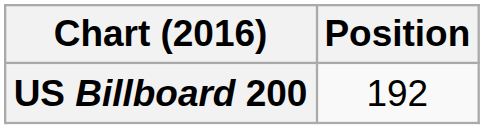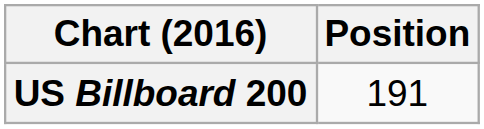 <table class="wikitable plainrowheaders" style="text-align:center">
 <tr>
 <th scope="col">Chart (2016)</th>
 <th scope="col">Position</th>
 </tr>
 <tr>
 <th scope="row">US <em>Billboard</em> 200</th>
-<td>192</td>
+<td>191</td>
 </tr>
 </table>
